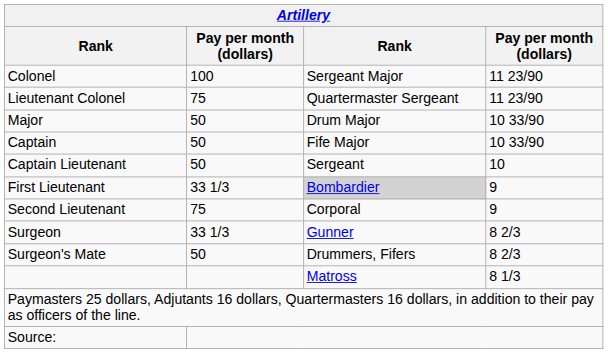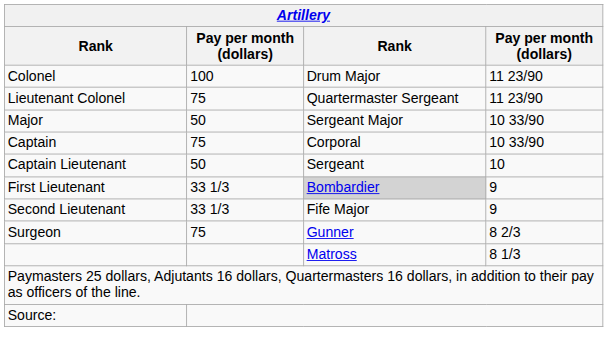 <table class="wikitable">
 <tr bgcolor="F1F1F1">
 <td colspan=4 style="text-align:center;"><strong><em><a href='#'>Artillery</a></em></strong></td>
 </tr>
 <tr>
 <th align="left" width="200">Rank</th>
 <th align="left" width="125">Pay per month (dollars)</th>
 <th align="left" width="200">Rank</th>
 <th align="left" width="125">Pay per month (dollars)</th>
 </tr>
 <tr>
 <td>Colonel</td>
 <td>100</td>
-<td>Sergeant Major</td>
+<td>Drum Major</td>
 <td>11 23/90</td>
 </tr>
 <tr>
 <td>Lieutenant Colonel</td>
 <td>75</td>
 <td>Quartermaster Sergeant</td>
 <td>11 23/90</td>
 </tr>
 <tr>
 <td>Major</td>
 <td>50</td>
-<td>Drum Major</td>
+<td>Sergeant Major</td>
 <td>10 33/90</td>
 </tr>
 <tr>
 <td>Captain</td>
-<td>50</td>
-<td>Fife Major</td>
+<td>75</td>
+<td>Corporal</td>
 <td>10 33/90</td>
 </tr>
 <tr>
 <td>Captain Lieutenant</td>
 <td>50</td>
 <td>Sergeant</td>
 <td>10</td>
 </tr>
 <tr>
 <td>First Lieutenant</td>
 <td>33 1/3</td>
 <td style="background: lightgrey;"><a href='#'>Bombardier</a></td>
 <td>9</td>
 </tr>
 <tr>
 <td>Second Lieutenant</td>
-<td>75</td>
-<td>Corporal</td>
+<td>33 1/3</td>
+<td>Fife Major</td>
 <td>9</td>
 </tr>
 <tr>
 <td>Surgeon</td>
-<td>33 1/3</td>
+<td>75</td>
 <td><a href='#'>Gunner</a></td>
-<td>8 2/3</td>
-</tr>
-<tr>
-<td>Surgeon's Mate</td>
-<td>50</td>
-<td>Drummers, Fifers</td>
 <td>8 2/3</td>
 </tr>
 <tr>
 <td></td>
 <td></td>
 <td><a href='#'>Matross</a></td>
 <td>8 1/3</td>
 </tr>
 <tr>
 <td colspan=4>Paymasters 25 dollars, Adjutants 16 dollars, Quartermasters 16 dollars, in addition to their pay as officers of the line.</td>
 </tr>
 <tr>
 <td>Source:</td>
 <td colspan=3></td>
 </tr>
 </table>
